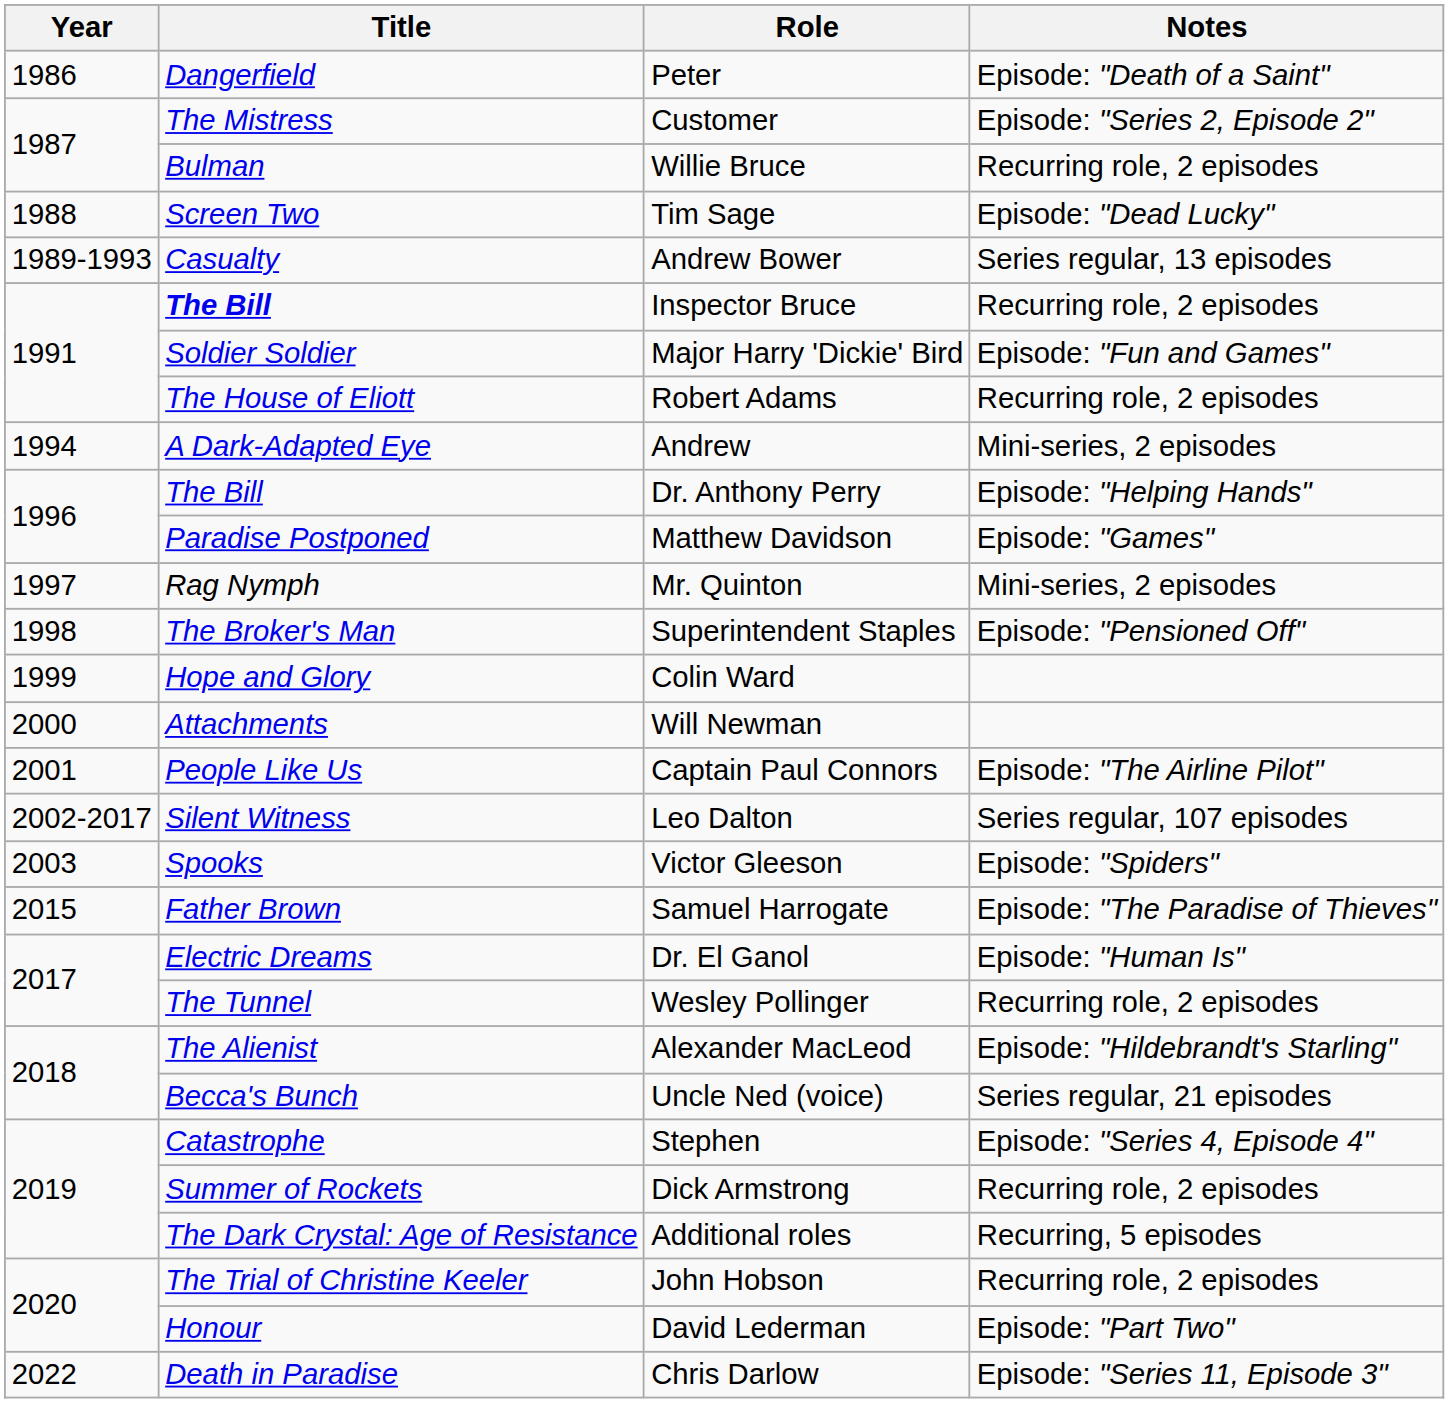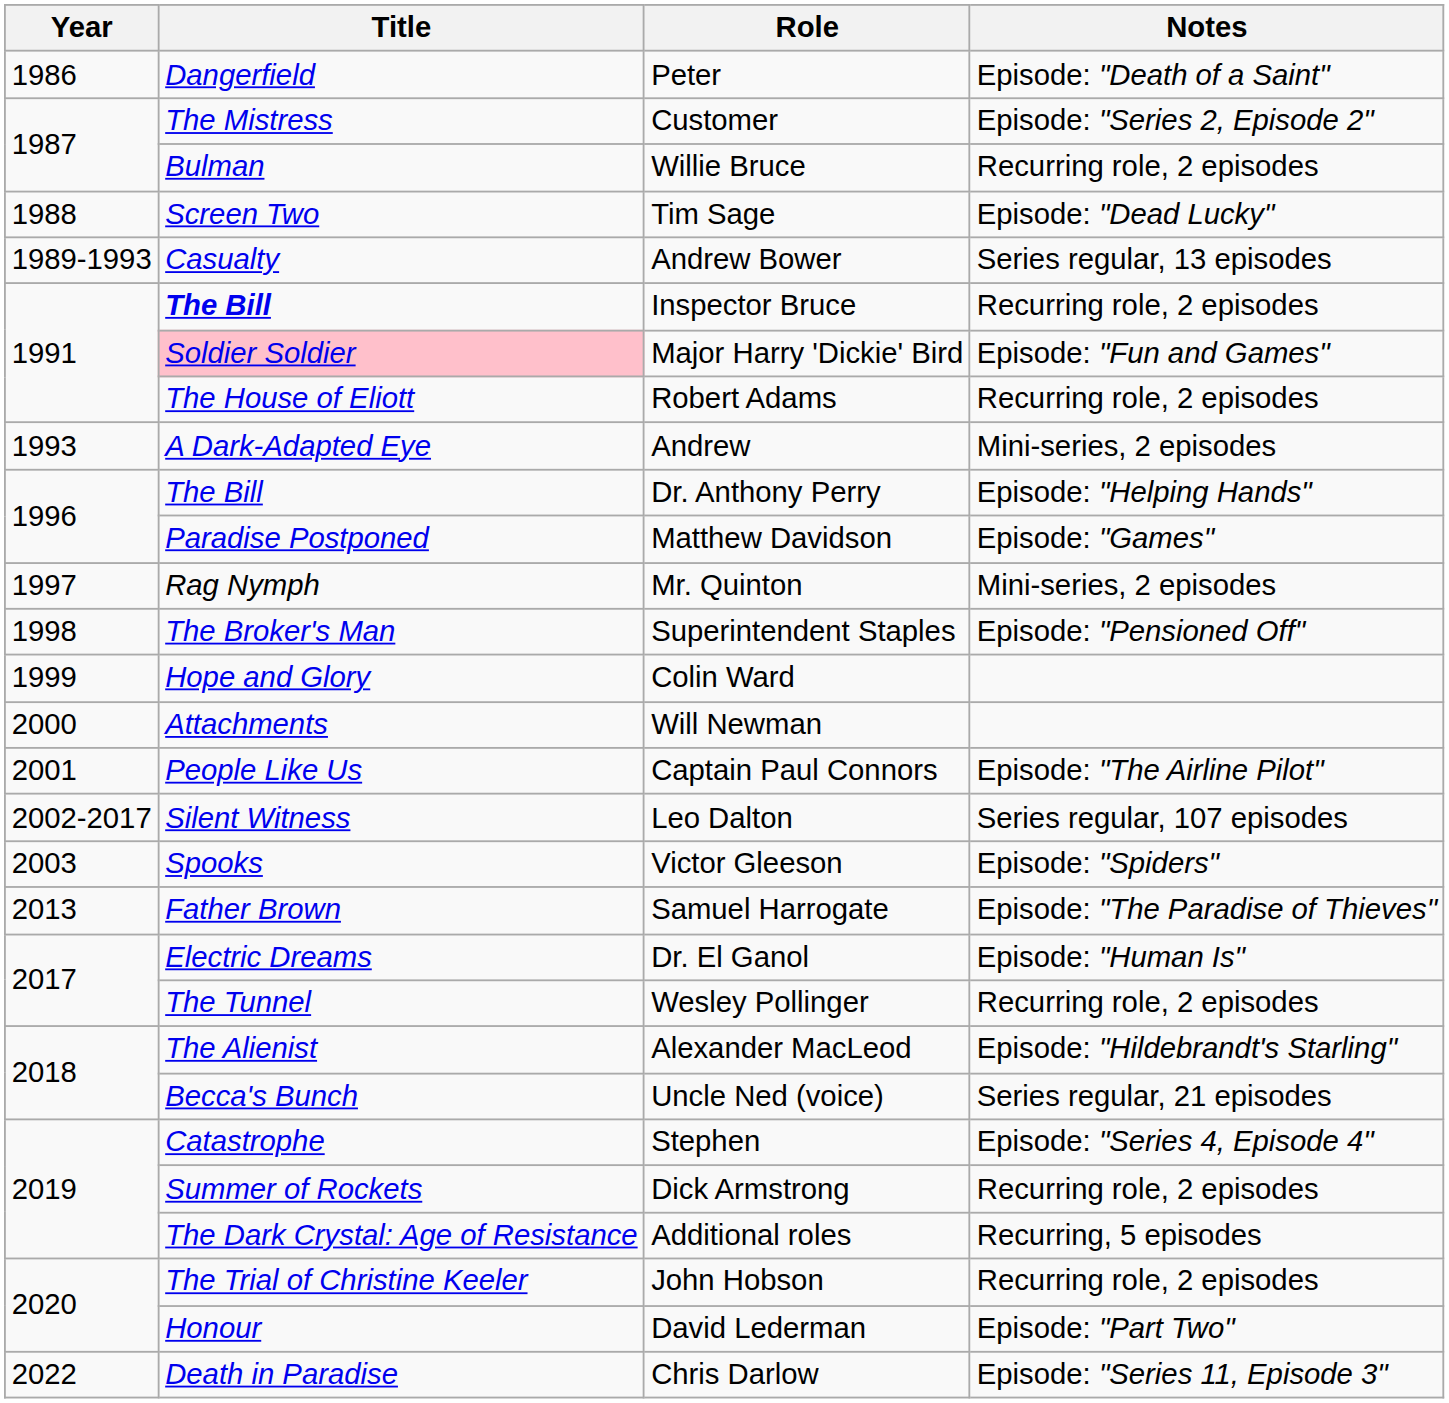 <table class="wikitable sortable">
 <tr>
 <th>Year</th>
 <th>Title</th>
 <th>Role</th>
 <th class="unsortable">Notes</th>
 </tr>
 <tr>
 <td>1986</td>
 <td><em><a href='#'>Dangerfield</a></em></td>
 <td>Peter</td>
 <td>Episode: <em>"Death of a Saint"</em></td>
 </tr>
 <tr>
 <td rowspan="2">1987</td>
 <td><em><a href='#'>The Mistress</a></em></td>
 <td>Customer</td>
 <td>Episode: <em>"Series 2, Episode 2"</em></td>
 </tr>
 <tr>
 <td><em><a href='#'>Bulman</a></em></td>
 <td>Willie Bruce</td>
 <td>Recurring role, 2 episodes</td>
 </tr>
 <tr>
 <td>1988</td>
 <td><em><a href='#'>Screen Two</a></em></td>
 <td>Tim Sage</td>
 <td>Episode: <em>"Dead Lucky"</em></td>
 </tr>
 <tr>
 <td>1989-1993</td>
 <td><em><a href='#'>Casualty</a></em></td>
 <td>Andrew Bower</td>
 <td>Series regular, 13 episodes</td>
 </tr>
 <tr>
 <td rowspan="3">1991</td>
 <td><strong><em><a href='#'>The Bill</a></em></strong></td>
 <td>Inspector Bruce</td>
 <td>Recurring role, 2 episodes</td>
 </tr>
 <tr>
-<td><em><a href='#'>Soldier Soldier</a></em></td>
+<td style="background: pink;"><em><a href='#'>Soldier Soldier</a></em></td>
 <td>Major Harry 'Dickie' Bird</td>
 <td>Episode: <em>"Fun and Games"</em></td>
 </tr>
 <tr>
 <td><em><a href='#'>The House of Eliott</a></em></td>
 <td>Robert Adams</td>
 <td>Recurring role, 2 episodes</td>
 </tr>
 <tr>
-<td>1994</td>
+<td>1993</td>
 <td><em><a href='#'>A Dark-Adapted Eye</a></em></td>
 <td>Andrew</td>
 <td>Mini-series, 2 episodes</td>
 </tr>
 <tr>
 <td rowspan="2">1996</td>
 <td><em><a href='#'>The Bill</a></em></td>
 <td>Dr. Anthony Perry</td>
 <td>Episode: <em>"Helping Hands"</em></td>
 </tr>
 <tr>
 <td><em><a href='#'>Paradise Postponed</a></em></td>
 <td>Matthew Davidson</td>
 <td>Episode: <em>"Games"</em></td>
 </tr>
 <tr>
 <td>1997</td>
 <td><em>Rag Nymph</em></td>
 <td>Mr. Quinton</td>
 <td>Mini-series, 2 episodes</td>
 </tr>
 <tr>
 <td>1998</td>
 <td><em><a href='#'>The Broker's Man</a></em></td>
 <td>Superintendent Staples</td>
 <td>Episode: <em>"Pensioned Off"</em></td>
 </tr>
 <tr>
 <td>1999</td>
 <td><em><a href='#'>Hope and Glory</a></em></td>
 <td>Colin Ward</td>
 <td></td>
 </tr>
 <tr>
 <td>2000</td>
 <td><em><a href='#'>Attachments</a></em></td>
 <td>Will Newman</td>
 <td></td>
 </tr>
 <tr>
 <td>2001</td>
 <td><em><a href='#'>People Like Us</a></em></td>
 <td>Captain Paul Connors</td>
 <td>Episode: <em>"The Airline Pilot"</em></td>
 </tr>
 <tr>
 <td>2002-2017</td>
 <td><em><a href='#'>Silent Witness</a></em></td>
 <td>Leo Dalton</td>
 <td>Series regular, 107 episodes</td>
 </tr>
 <tr>
 <td>2003</td>
 <td><em><a href='#'>Spooks</a></em></td>
 <td>Victor Gleeson</td>
 <td>Episode: <em>"Spiders"</em></td>
 </tr>
 <tr>
-<td>2015</td>
+<td>2013</td>
 <td><em><a href='#'>Father Brown</a></em></td>
 <td>Samuel Harrogate</td>
 <td>Episode: <em>"The Paradise of Thieves"</em></td>
 </tr>
 <tr>
 <td rowspan="2">2017</td>
 <td><em><a href='#'>Electric Dreams</a></em></td>
 <td>Dr. El Ganol</td>
 <td>Episode: <em>"Human Is"</em></td>
 </tr>
 <tr>
 <td><em><a href='#'>The Tunnel</a></em></td>
 <td>Wesley Pollinger</td>
 <td>Recurring role, 2 episodes</td>
 </tr>
 <tr>
 <td rowspan="2">2018</td>
 <td><em><a href='#'>The Alienist</a></em></td>
 <td>Alexander MacLeod</td>
 <td>Episode: <em>"Hildebrandt's Starling"</em></td>
 </tr>
 <tr>
 <td><em><a href='#'>Becca's Bunch</a></em></td>
 <td>Uncle Ned (voice)</td>
 <td>Series regular, 21 episodes</td>
 </tr>
 <tr>
 <td rowspan="3">2019</td>
 <td><em><a href='#'>Catastrophe</a></em></td>
 <td>Stephen</td>
 <td>Episode: <em>"Series 4, Episode 4"</em></td>
 </tr>
 <tr>
 <td><em><a href='#'>Summer of Rockets</a></em></td>
 <td>Dick Armstrong</td>
 <td>Recurring role, 2 episodes</td>
 </tr>
 <tr>
 <td><em><a href='#'>The Dark Crystal: Age of Resistance</a></em></td>
 <td>Additional roles</td>
 <td>Recurring, 5 episodes</td>
 </tr>
 <tr>
 <td rowspan="2">2020</td>
 <td><em><a href='#'>The Trial of Christine Keeler</a></em></td>
 <td>John Hobson</td>
 <td>Recurring role, 2 episodes</td>
 </tr>
 <tr>
 <td><em><a href='#'>Honour</a></em></td>
 <td>David Lederman</td>
 <td>Episode: <em>"Part Two"</em></td>
 </tr>
 <tr>
 <td>2022</td>
 <td><em><a href='#'>Death in Paradise</a></em></td>
 <td>Chris Darlow</td>
 <td>Episode: <em>"Series 11, Episode 3"</em></td>
 </tr>
 </table>
